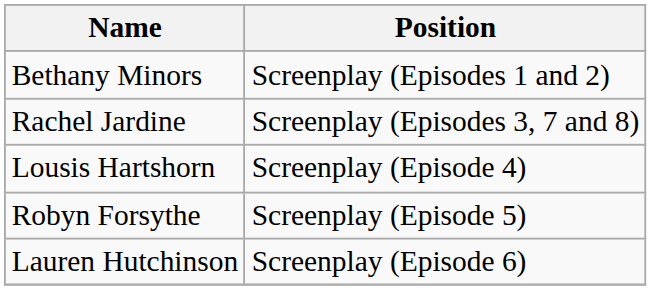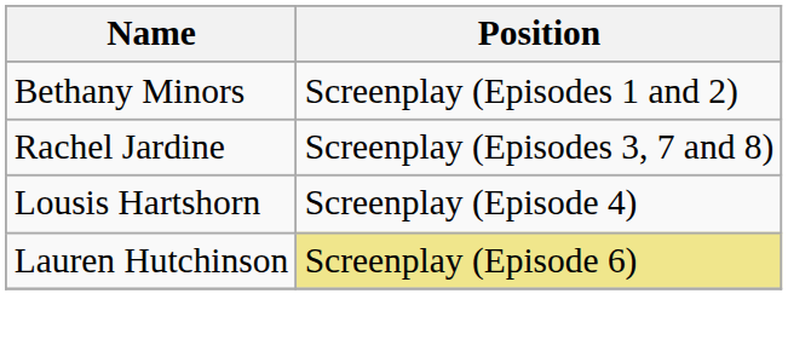 <table class="wikitable">
 <tr>
 <th>Name</th>
 <th>Position</th>
 </tr>
 <tr>
 <td>Bethany Minors</td>
 <td>Screenplay (Episodes 1 and 2)</td>
 </tr>
 <tr>
 <td>Rachel Jardine</td>
 <td>Screenplay (Episodes 3, 7 and 8)</td>
 </tr>
 <tr>
 <td>Lousis Hartshorn</td>
 <td>Screenplay (Episode 4)</td>
 </tr>
 <tr>
-<td>Robyn Forsythe</td>
-<td>Screenplay (Episode 5)</td>
-</tr>
-<tr>
 <td>Lauren Hutchinson</td>
-<td>Screenplay (Episode 6)</td>
+<td style="background: khaki;">Screenplay (Episode 6)</td>
 </tr>
 <tr>
 </tr>
 </table>
